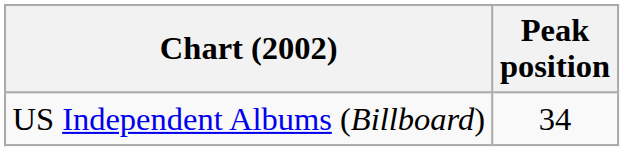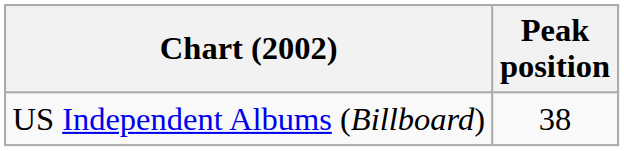 <table class="wikitable">
 <tr>
 <th>Chart (2002)</th>
 <th>Peak<br>position</th>
 </tr>
 <tr>
 <td>US <a href='#'>Independent Albums</a> (<em>Billboard</em>)</td>
-<td align="center">34</td>
+<td align="center">38</td>
 </tr>
 </table>
